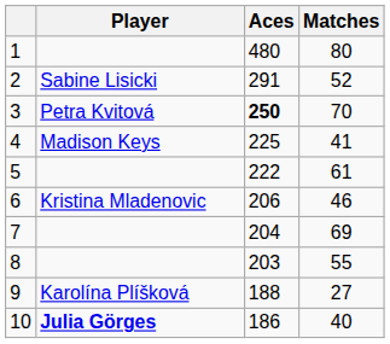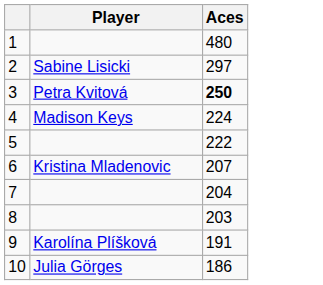 <table class="wikitable sortable" style=font-size:90%>
 <tr>
 <th></th>
 <th width=150>Player</th>
 <th width=20>Aces</th>
-<th>Matches</th>
 </tr>
 <tr>
 <td>1</td>
 <td></td>
 <td>480</td>
-<td align=center>80</td>
 </tr>
 <tr>
 <td>2</td>
 <td> <a href='#'>Sabine Lisicki</a></td>
-<td>291</td>
-<td align=center>52</td>
+<td>297</td>
 </tr>
 <tr>
 <td>3</td>
 <td> <a href='#'>Petra Kvitová</a></td>
 <td><strong>250</strong></td>
-<td align=center>70</td>
 </tr>
 <tr>
 <td>4</td>
 <td> <a href='#'>Madison Keys</a></td>
-<td>225</td>
-<td align=center>41</td>
+<td>224</td>
 </tr>
 <tr>
 <td>5</td>
 <td></td>
 <td>222</td>
-<td align=center>61</td>
 </tr>
 <tr>
 <td>6</td>
 <td> <a href='#'>Kristina Mladenovic</a></td>
-<td>206</td>
-<td align=center>46</td>
+<td>207</td>
 </tr>
 <tr>
 <td>7</td>
 <td></td>
 <td>204</td>
-<td align=center>69</td>
 </tr>
 <tr>
 <td>8</td>
 <td></td>
 <td>203</td>
-<td align=center>55</td>
 </tr>
 <tr>
 <td>9</td>
 <td> <a href='#'>Karolína Plíšková</a></td>
-<td>188</td>
-<td align=center>27</td>
+<td>191</td>
 </tr>
 <tr>
 <td>10</td>
-<td><strong> <a href='#'>Julia Görges</a></strong></td>
+<td> <a href='#'>Julia Görges</a></td>
 <td>186</td>
-<td align=center>40</td>
 </tr>
 </table>
